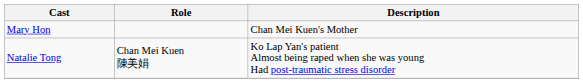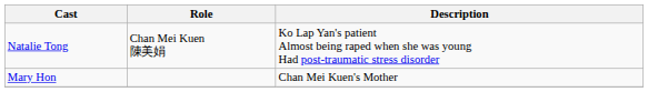 <table class="wikitable" width="55%">
 <tr>
 <th>Cast</th>
 <th>Role</th>
 <th>Description</th>
 </tr>
 <tr>
+<td><a href='#'>Natalie Tong</a></td>
+<td>Chan Mei Kuen<br>陳美娟</td>
+<td>Ko Lap Yan's patient<br>Almost being raped when she was young<br>Had <a href='#'>post-traumatic stress disorder</a></td>
+</tr>
+<tr>
 <td><a href='#'>Mary Hon</a></td>
 <td></td>
 <td>Chan Mei Kuen's Mother</td>
 </tr>
 <tr>
-<td><a href='#'>Natalie Tong</a></td>
-<td>Chan Mei Kuen<br>陳美娟</td>
-<td>Ko Lap Yan's patient<br>Almost being raped when she was young<br>Had <a href='#'>post-traumatic stress disorder</a></td>
-</tr>
-<tr>
 </tr>
 </table>
